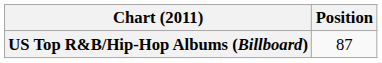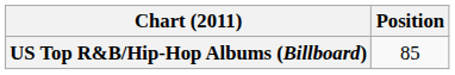 <table class="wikitable plainrowheaders" style="text-align:center">
 <tr>
 <th scope="col">Chart (2011)</th>
 <th scope="col">Position</th>
 </tr>
 <tr>
 <th scope="row">US Top R&B/Hip-Hop Albums (<em>Billboard</em>)</th>
-<td>87</td>
+<td>85</td>
 </tr>
 </table>
